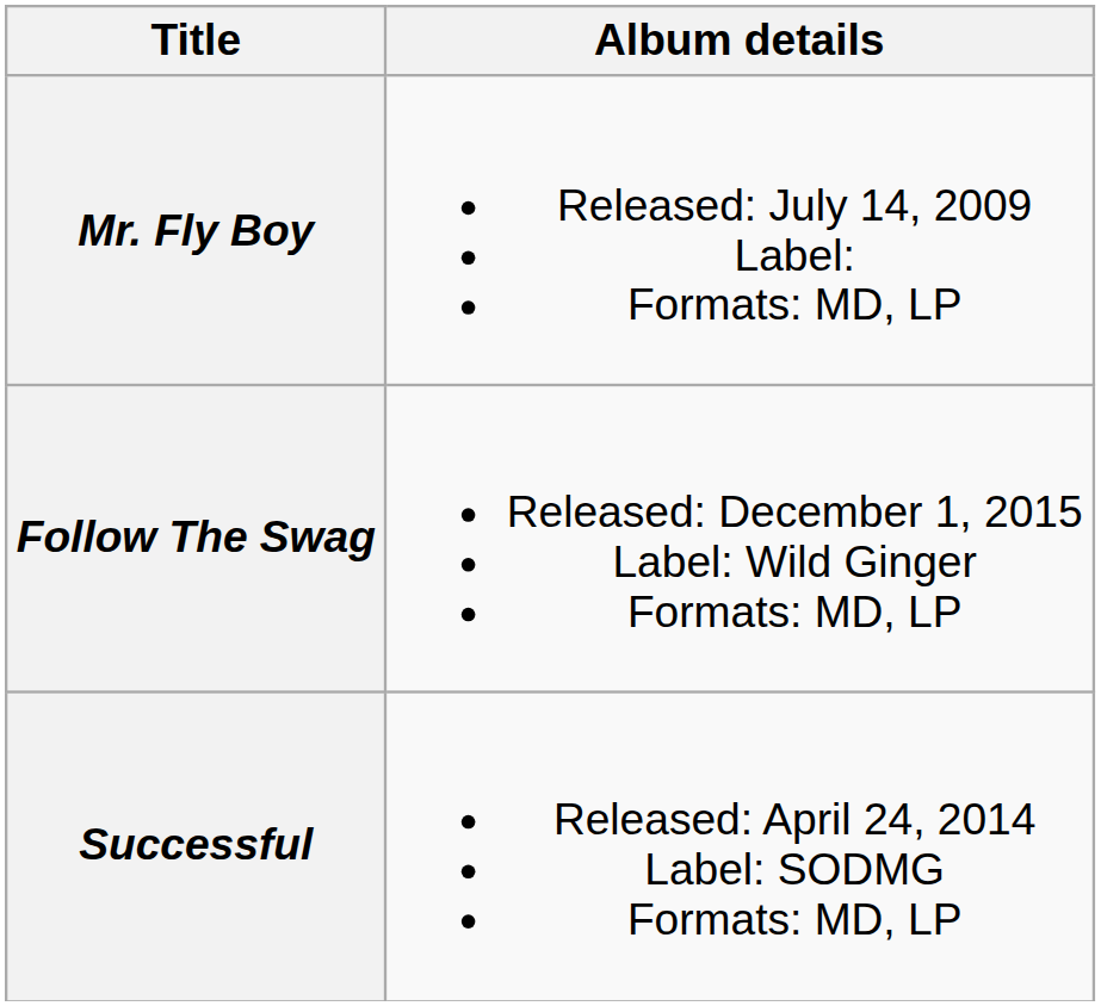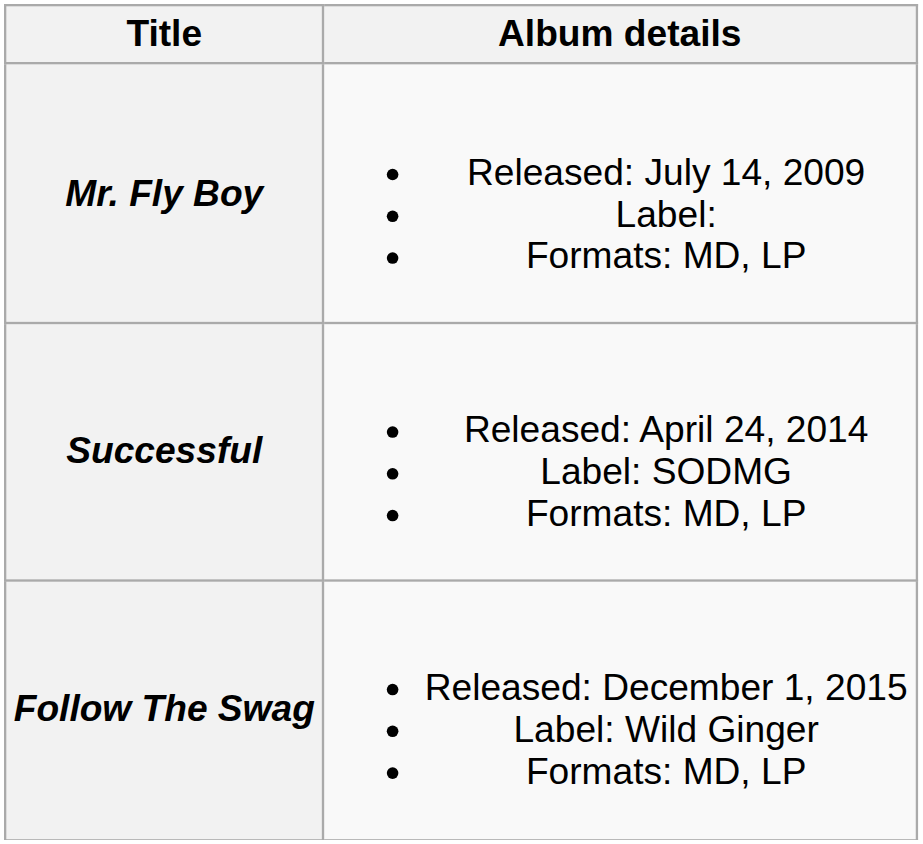 <table class="wikitable plainrowheaders" style="text-align:center;">
 <tr>
 <th>Title</th>
 <th>Album details</th>
 </tr>
 <tr>
 <th scope="row"><em>Mr. Fly Boy</em></th>
 <td><br><ul><li>Released: July 14, 2009</li><li>Label:</li><li>Formats: MD, LP</li></ul></td>
 </tr>
 <tr>
+<th scope="row"><em>Successful</em></th>
+<td><br><ul><li>Released: April 24, 2014</li><li>Label: SODMG</li><li>Formats: MD, LP</li></ul></td>
+</tr>
+<tr>
 <th scope="row"><em>Follow The Swag</em></th>
 <td><br><ul><li>Released: December 1, 2015</li><li>Label: Wild Ginger</li><li>Formats: MD, LP</li></ul></td>
 </tr>
-<tr>
-<th scope="row"><em>Successful</em></th>
-<td><br><ul><li>Released: April 24, 2014</li><li>Label: SODMG</li><li>Formats: MD, LP</li></ul></td>
-</tr>
 </table>
